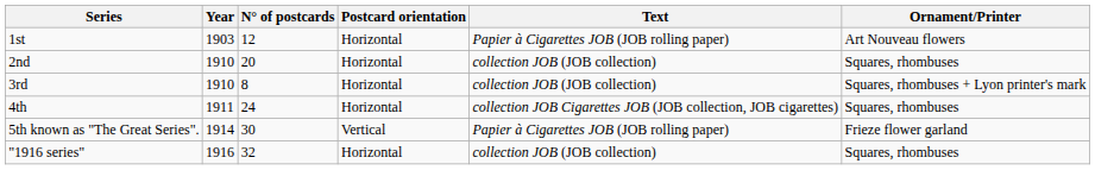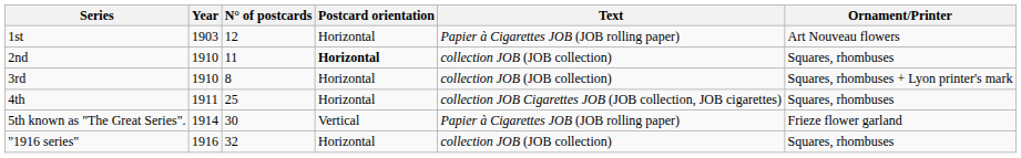 <table class="wikitable">
 <tr>
 <th>Series</th>
 <th>Year</th>
 <th>N° of postcards</th>
 <th>Postcard orientation</th>
 <th>Text</th>
 <th>Ornament/Printer</th>
 </tr>
 <tr>
 <td>1st</td>
 <td>1903</td>
 <td>12</td>
 <td>Horizontal</td>
 <td><em>Papier à Cigarettes JOB</em> (JOB rolling paper)</td>
 <td>Art Nouveau flowers</td>
 </tr>
 <tr>
 <td>2nd</td>
 <td>1910</td>
-<td>20</td>
-<td>Horizontal</td>
+<td>11</td>
+<td><strong>Horizontal</strong></td>
 <td><em>collection JOB</em> (JOB collection)</td>
 <td>Squares, rhombuses</td>
 </tr>
 <tr>
 <td>3rd</td>
 <td>1910</td>
 <td>8</td>
 <td>Horizontal</td>
 <td><em>collection JOB</em> (JOB collection)</td>
 <td>Squares, rhombuses + Lyon printer's mark</td>
 </tr>
 <tr>
 <td>4th</td>
 <td>1911</td>
-<td>24</td>
+<td>25</td>
 <td>Horizontal</td>
 <td><em>collection JOB Cigarettes JOB</em> (JOB collection, JOB cigarettes)</td>
 <td>Squares, rhombuses</td>
 </tr>
 <tr>
 <td>5th known as "The Great Series".</td>
 <td>1914</td>
 <td>30</td>
 <td>Vertical</td>
 <td><em>Papier à Cigarettes JOB</em> (JOB rolling paper)</td>
 <td>Frieze flower garland</td>
 </tr>
 <tr>
 <td>"1916 series"</td>
 <td>1916</td>
 <td>32</td>
 <td>Horizontal</td>
 <td><em>collection JOB</em> (JOB collection)</td>
 <td>Squares, rhombuses</td>
 </tr>
 </table>
